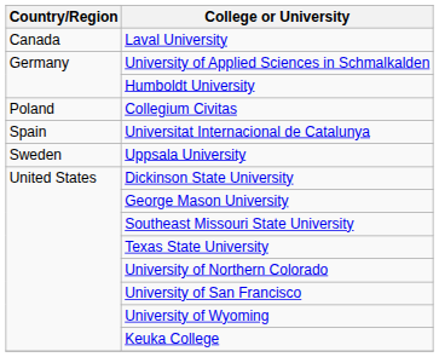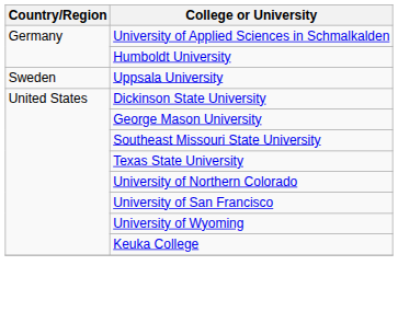 <table class="wikitable" style="margin: 1em auto 1em auto">
 <tr>
 <th>Country/Region</th>
 <th>College or University</th>
-</tr>
-<tr France, Lilie IESEG University>
-<td rowspan=1 valign="top"> Canada</td>
-<td><a href='#'>Laval University</a></td>
 </tr>
 <tr>
 <td rowspan=2 valign="top"> Germany</td>
 <td><a href='#'>University of Applied Sciences in Schmalkalden</a></td>
 </tr>
 <tr>
 <td><a href='#'>Humboldt University</a></td>
-</tr>
-<tr>
-<td rowspan=1 valign="top"> Poland</td>
-<td><a href='#'>Collegium Civitas</a></td>
-</tr>
-<tr>
-<td rowspan=1 valign="top"> Spain</td>
-<td><a href='#'>Universitat Internacional de Catalunya</a></td>
 </tr>
 <tr>
 <td rowspan=1 valign="top"> Sweden</td>
 <td><a href='#'>Uppsala University</a></td>
 </tr>
 <tr>
 <td rowspan=8 valign="top"> United States</td>
 <td><a href='#'>Dickinson State University</a></td>
 </tr>
 <tr>
 <td><a href='#'>George Mason University</a></td>
 </tr>
 <tr>
 <td><a href='#'>Southeast Missouri State University</a></td>
 </tr>
 <tr>
 <td><a href='#'>Texas State University</a></td>
 </tr>
 <tr>
 <td><a href='#'>University of Northern Colorado</a></td>
 </tr>
 <tr>
 <td><a href='#'>University of San Francisco</a></td>
 </tr>
 <tr>
 <td><a href='#'>University of Wyoming</a></td>
 </tr>
 <tr>
 <td><a href='#'>Keuka College</a></td>
 </tr>
 <tr>
 </tr>
 </table>
